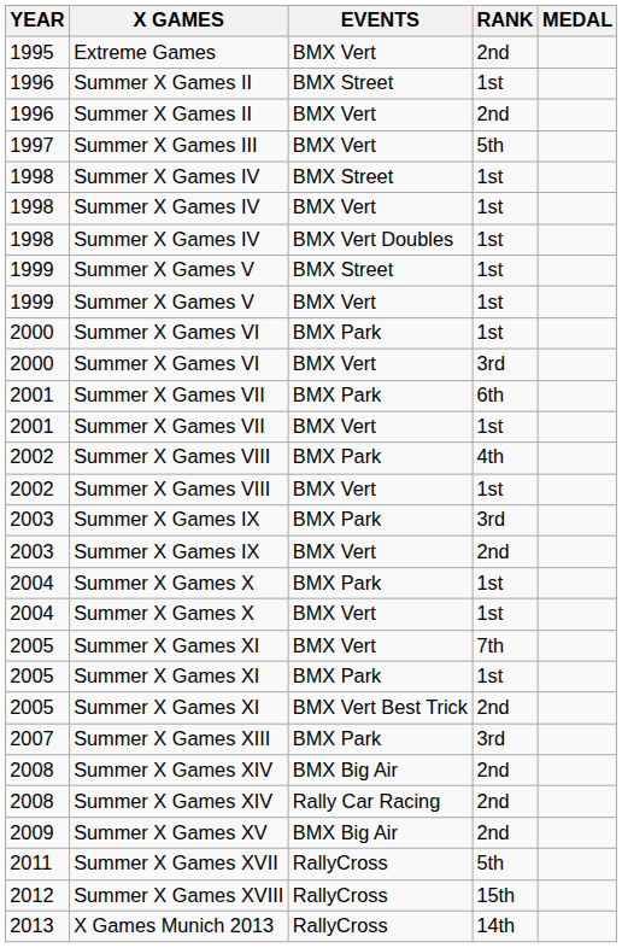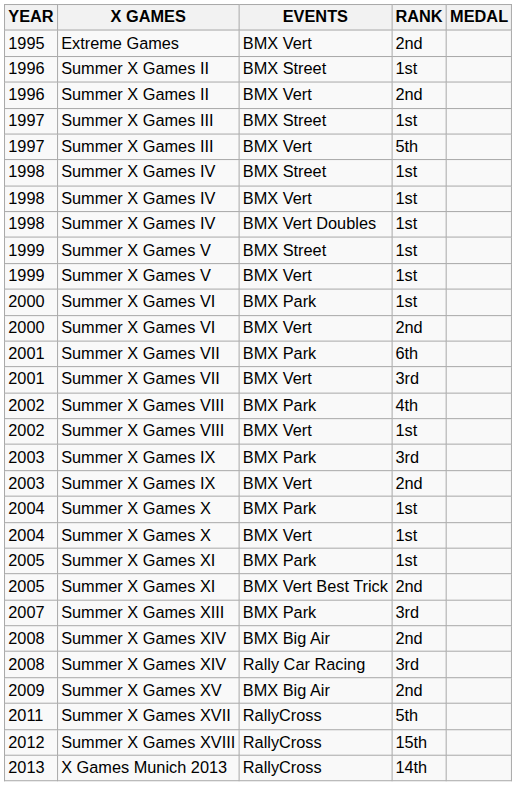 <table class="wikitable">
 <tr>
 <th>YEAR</th>
 <th>X GAMES</th>
 <th>EVENTS</th>
 <th>RANK</th>
 <th>MEDAL</th>
 </tr>
 <tr>
 <td>1995</td>
 <td>Extreme Games</td>
 <td>BMX Vert</td>
 <td>2nd</td>
 <td></td>
 </tr>
 <tr>
 <td>1996</td>
 <td>Summer X Games II</td>
 <td>BMX Street</td>
 <td>1st</td>
 <td></td>
 </tr>
 <tr>
 <td>1996</td>
 <td>Summer X Games II</td>
 <td>BMX Vert</td>
 <td>2nd</td>
+<td></td>
+</tr>
+<tr>
+<td>1997</td>
+<td>Summer X Games III</td>
+<td>BMX Street</td>
+<td>1st</td>
 <td></td>
 </tr>
 <tr>
 <td>1997</td>
 <td>Summer X Games III</td>
 <td>BMX Vert</td>
 <td>5th</td>
 <td></td>
 </tr>
 <tr>
 <td>1998</td>
 <td>Summer X Games IV</td>
 <td>BMX Street</td>
 <td>1st</td>
 <td></td>
 </tr>
 <tr>
 <td>1998</td>
 <td>Summer X Games IV</td>
 <td>BMX Vert</td>
 <td>1st</td>
 <td></td>
 </tr>
 <tr>
 <td>1998</td>
 <td>Summer X Games IV</td>
 <td>BMX Vert Doubles</td>
 <td>1st</td>
 <td></td>
 </tr>
 <tr>
 <td>1999</td>
 <td>Summer X Games V</td>
 <td>BMX Street</td>
 <td>1st</td>
 <td></td>
 </tr>
 <tr>
 <td>1999</td>
 <td>Summer X Games V</td>
 <td>BMX Vert</td>
 <td>1st</td>
 <td></td>
 </tr>
 <tr>
 <td>2000</td>
 <td>Summer X Games VI</td>
 <td>BMX Park</td>
 <td>1st</td>
 <td></td>
 </tr>
 <tr>
 <td>2000</td>
 <td>Summer X Games VI</td>
 <td>BMX Vert</td>
-<td>3rd</td>
+<td>2nd</td>
 <td></td>
 </tr>
 <tr>
 <td>2001</td>
 <td>Summer X Games VII</td>
 <td>BMX Park</td>
 <td>6th</td>
 <td></td>
 </tr>
 <tr>
 <td>2001</td>
 <td>Summer X Games VII</td>
 <td>BMX Vert</td>
-<td>1st</td>
+<td>3rd</td>
 <td></td>
 </tr>
 <tr>
 <td>2002</td>
 <td>Summer X Games VIII</td>
 <td>BMX Park</td>
 <td>4th</td>
 <td></td>
 </tr>
 <tr>
 <td>2002</td>
 <td>Summer X Games VIII</td>
 <td>BMX Vert</td>
 <td>1st</td>
 <td></td>
 </tr>
 <tr>
 <td>2003</td>
 <td>Summer X Games IX</td>
 <td>BMX Park</td>
 <td>3rd</td>
 <td></td>
 </tr>
 <tr>
 <td>2003</td>
 <td>Summer X Games IX</td>
 <td>BMX Vert</td>
 <td>2nd</td>
 <td></td>
 </tr>
 <tr>
 <td>2004</td>
 <td>Summer X Games X</td>
 <td>BMX Park</td>
 <td>1st</td>
 <td></td>
 </tr>
 <tr>
 <td>2004</td>
 <td>Summer X Games X</td>
 <td>BMX Vert</td>
 <td>1st</td>
 <td></td>
 </tr>
 <tr>
 <td>2005</td>
 <td>Summer X Games XI</td>
-<td>BMX Vert</td>
-<td>7th</td>
-<td></td>
-</tr>
-<tr>
-<td>2005</td>
-<td>Summer X Games XI</td>
 <td>BMX Park</td>
 <td>1st</td>
 <td></td>
 </tr>
 <tr>
 <td>2005</td>
 <td>Summer X Games XI</td>
 <td>BMX Vert Best Trick</td>
 <td>2nd</td>
 <td></td>
 </tr>
 <tr>
 <td>2007</td>
 <td>Summer X Games XIII</td>
 <td>BMX Park</td>
 <td>3rd</td>
 <td></td>
 </tr>
 <tr>
 <td>2008</td>
 <td>Summer X Games XIV</td>
 <td>BMX Big Air</td>
 <td>2nd</td>
 <td></td>
 </tr>
 <tr>
 <td>2008</td>
 <td>Summer X Games XIV</td>
 <td>Rally Car Racing</td>
-<td>2nd</td>
+<td>3rd</td>
 <td></td>
 </tr>
 <tr>
 <td>2009</td>
 <td>Summer X Games XV</td>
 <td>BMX Big Air</td>
 <td>2nd</td>
 <td></td>
 </tr>
 <tr>
 <td>2011</td>
 <td>Summer X Games XVII</td>
 <td>RallyCross</td>
 <td>5th</td>
 <td></td>
 </tr>
 <tr>
 <td>2012</td>
 <td>Summer X Games XVIII</td>
 <td>RallyCross</td>
 <td>15th</td>
 <td></td>
 </tr>
 <tr>
 <td>2013</td>
 <td>X Games Munich 2013</td>
 <td>RallyCross</td>
 <td>14th</td>
 <td></td>
 </tr>
 </table>
